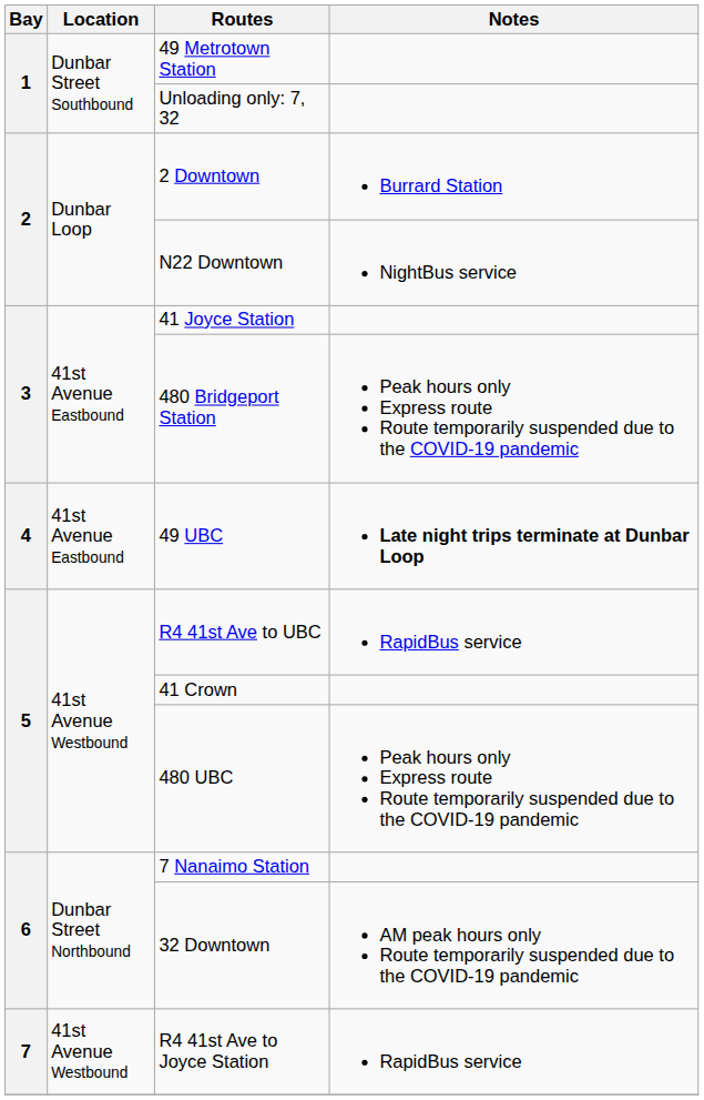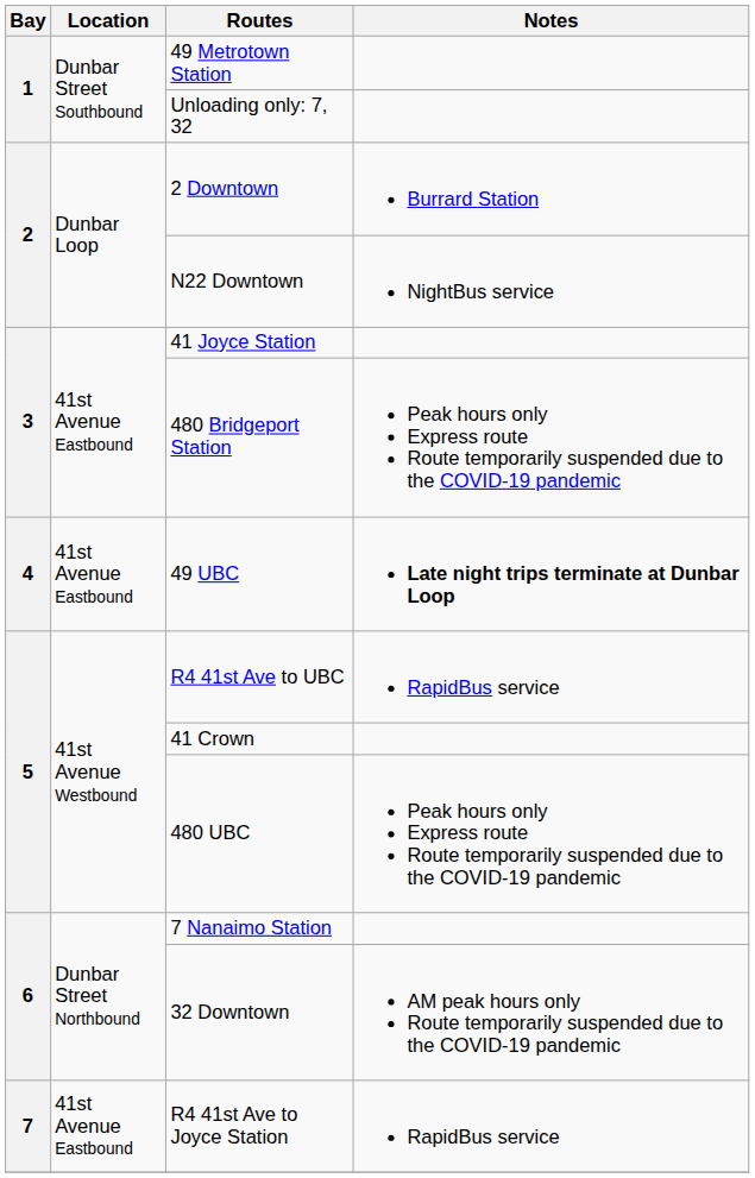 <table class="wikitable">
 <tr>
 <th>Bay</th>
 <th>Location</th>
 <th>Routes</th>
 <th>Notes</th>
 </tr>
 <tr>
 <th rowspan="2">1</th>
 <td rowspan="2">Dunbar Street<br><small>Southbound</small></td>
 <td>49 <a href='#'>Metrotown Station</a></td>
 <td></td>
 </tr>
 <tr>
 <td>Unloading only: 7, 32</td>
 <td></td>
 </tr>
 <tr>
 <th rowspan="2">2</th>
 <td rowspan="2">Dunbar Loop</td>
 <td>2 <a href='#'>Downtown</a></td>
 <td><br><ul><li><a href='#'>Burrard Station</a></li></ul></td>
 </tr>
 <tr>
 <td>N22 Downtown</td>
 <td><br><ul><li>NightBus service</li></ul></td>
 </tr>
 <tr>
 <th rowspan="2">3</th>
 <td rowspan="2">41st Avenue<br><small>Eastbound</small></td>
 <td>41 <a href='#'>Joyce Station</a></td>
 <td></td>
 </tr>
 <tr>
 <td>480 <a href='#'>Bridgeport Station</a></td>
 <td><br><ul><li>Peak hours only</li><li>Express route</li><li>Route temporarily suspended due to the <a href='#'>COVID-19 pandemic</a></li></ul></td>
 </tr>
 <tr>
 <th>4</th>
 <td>41st Avenue<br><small>Eastbound</small></td>
 <td>49 <a href='#'>UBC</a></td>
 <td><strong><br><ul><li>Late night trips terminate at Dunbar Loop</li></ul></strong></td>
 </tr>
 <tr>
 <th rowspan="3">5</th>
 <td rowspan="3">41st Avenue<br><small>Westbound</small></td>
 <td><a href='#'>R4 41st Ave</a> to UBC</td>
 <td><br><ul><li><a href='#'>RapidBus</a> service</li></ul></td>
 </tr>
 <tr>
 <td>41 Crown</td>
 <td></td>
 </tr>
 <tr>
 <td>480 UBC</td>
 <td><br><ul><li>Peak hours only</li><li>Express route</li><li>Route temporarily suspended due to the COVID-19 pandemic</li></ul></td>
 </tr>
 <tr>
 <th rowspan="2">6</th>
 <td rowspan="2">Dunbar Street<br><small>Northbound</small></td>
 <td>7 <a href='#'>Nanaimo Station</a></td>
 <td></td>
 </tr>
 <tr>
 <td>32 Downtown</td>
 <td><br><ul><li>AM peak hours only</li><li>Route temporarily suspended due to the COVID-19 pandemic</li></ul></td>
 </tr>
 <tr>
 <th>7</th>
-<td>41st Avenue<br><small>Westbound</small></td>
+<td>41st Avenue<br><small>Eastbound</small></td>
 <td>R4 41st Ave to Joyce Station</td>
 <td><br><ul><li>RapidBus service</li></ul></td>
 </tr>
 <tr>
 </tr>
 </table>
